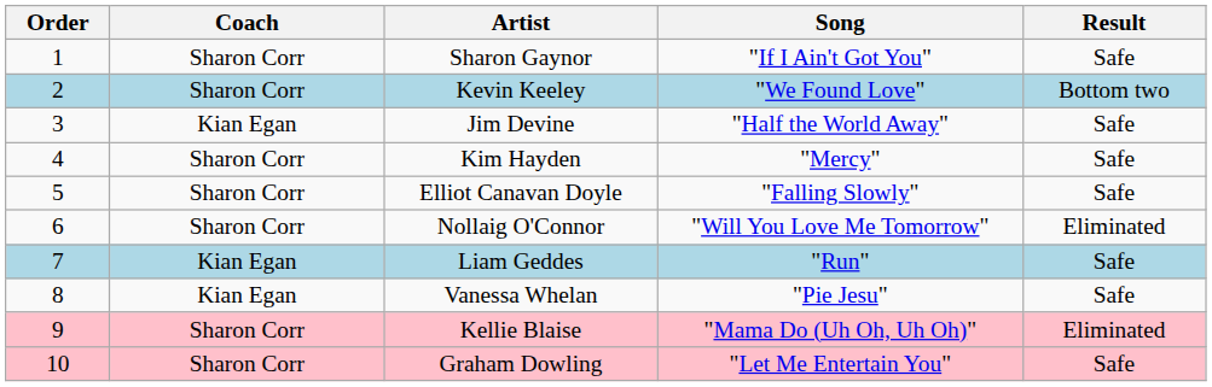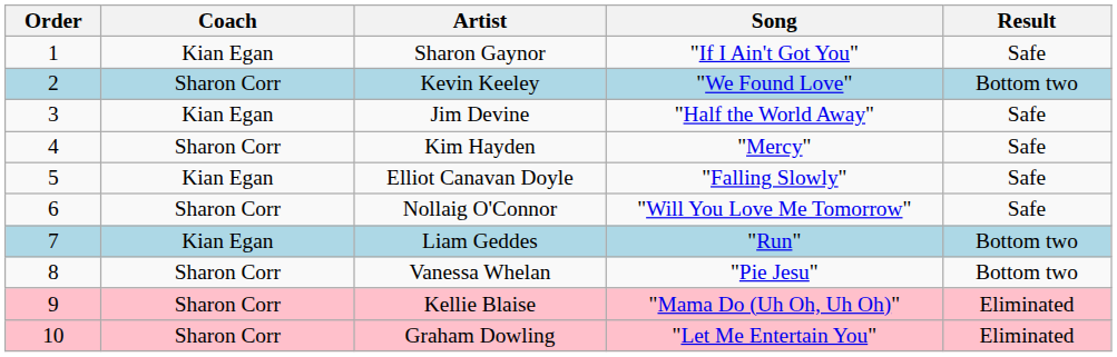 <table class="wikitable" style="text-align:center; line-height:16px; width:65%;">
 <tr>
 <th scope="col" width="05%">Order</th>
 <th scope="col" width="15%">Coach</th>
 <th scope="col" width="15%">Artist</th>
 <th scope="col" width="20%">Song</th>
 <th scope="col" width="10%">Result</th>
 </tr>
 <tr>
 <td>1</td>
-<td>Sharon Corr</td>
+<td>Kian Egan</td>
 <td>Sharon Gaynor</td>
 <td>"<a href='#'>If I Ain't Got You</a>"</td>
 <td>Safe</td>
 </tr>
 <tr style="background:lightblue;">
 <td>2</td>
 <td>Sharon Corr</td>
 <td>Kevin Keeley</td>
 <td>"<a href='#'>We Found Love</a>"</td>
 <td>Bottom two</td>
 </tr>
 <tr>
 <td>3</td>
 <td>Kian Egan</td>
 <td>Jim Devine</td>
 <td>"<a href='#'>Half the World Away</a>"</td>
 <td>Safe</td>
 </tr>
 <tr>
 <td>4</td>
 <td>Sharon Corr</td>
 <td>Kim Hayden</td>
 <td>"<a href='#'>Mercy</a>"</td>
 <td>Safe</td>
 </tr>
 <tr>
 <td>5</td>
-<td>Sharon Corr</td>
+<td>Kian Egan</td>
 <td>Elliot Canavan Doyle</td>
 <td>"<a href='#'>Falling Slowly</a>"</td>
 <td>Safe</td>
 </tr>
 <tr>
 <td>6</td>
 <td>Sharon Corr</td>
 <td>Nollaig O'Connor</td>
 <td>"<a href='#'>Will You Love Me Tomorrow</a>"</td>
-<td>Eliminated</td>
+<td>Safe</td>
 </tr>
 <tr style="background:lightblue;">
 <td>7</td>
 <td>Kian Egan</td>
 <td>Liam Geddes</td>
 <td>"<a href='#'>Run</a>"</td>
-<td>Safe</td>
+<td>Bottom two</td>
 </tr>
 <tr>
 <td>8</td>
-<td>Kian Egan</td>
+<td>Sharon Corr</td>
 <td>Vanessa Whelan</td>
 <td>"<a href='#'>Pie Jesu</a>"</td>
-<td>Safe</td>
+<td>Bottom two</td>
 </tr>
 <tr style="background:pink;">
 <td>9</td>
 <td>Sharon Corr</td>
 <td>Kellie Blaise</td>
 <td>"<a href='#'>Mama Do (Uh Oh, Uh Oh)</a>"</td>
 <td>Eliminated</td>
 </tr>
 <tr style="background:pink;">
 <td>10</td>
 <td>Sharon Corr</td>
 <td>Graham Dowling</td>
 <td>"<a href='#'>Let Me Entertain You</a>"</td>
-<td>Safe</td>
+<td>Eliminated</td>
 </tr>
 </table>
